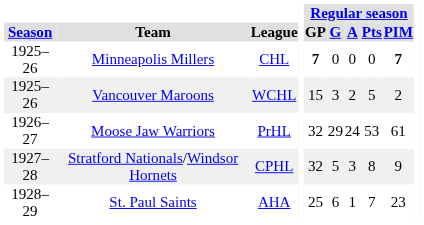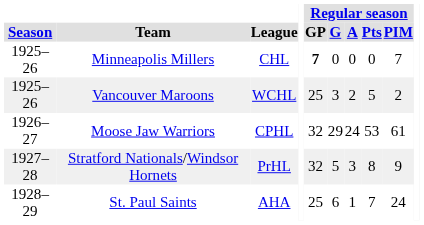 <table BORDER="0" CELLPADDING="1" CELLSPACING="0" WIDTH="50%">
 <tr ALIGN="center" bgcolor="#e0e0e0">
 <th colspan="3" bgcolor="#ffffff"> </th>
 <th rowspan="99" bgcolor="#ffffff"> </th>
 <th colspan="5"><a href='#'>Regular season</a></th>
 <th rowspan="99" bgcolor="#ffffff"> </th>
 </tr>
 <tr ALIGN="center" bgcolor="#e0e0e0">
 <th><a href='#'>Season</a></th>
 <th>Team</th>
 <th>League</th>
 <th>GP</th>
 <th><a href='#'>G</a></th>
 <th><a href='#'>A</a></th>
 <th><a href='#'>Pts</a></th>
 <th><a href='#'>PIM</a></th>
 </tr>
 <tr ALIGN="center">
 <td>1925–26</td>
 <td><a href='#'>Minneapolis Millers</a></td>
 <td><a href='#'>CHL</a></td>
 <td><strong>7</strong></td>
 <td>0</td>
 <td>0</td>
 <td>0</td>
-<td><strong>7</strong></td>
+<td>7</td>
 </tr>
 <tr ALIGN="center" bgcolor="#f0f0f0">
 <td>1925–26</td>
 <td><a href='#'>Vancouver Maroons</a></td>
 <td><a href='#'>WCHL</a></td>
-<td>15</td>
+<td>25</td>
 <td>3</td>
 <td>2</td>
 <td>5</td>
 <td>2</td>
 </tr>
 <tr ALIGN="center">
 <td>1926–27</td>
 <td><a href='#'>Moose Jaw Warriors</a></td>
-<td><a href='#'>PrHL</a></td>
+<td><a href='#'>CPHL</a></td>
 <td>32</td>
 <td>29</td>
 <td>24</td>
 <td>53</td>
 <td>61</td>
 </tr>
 <tr ALIGN="center" bgcolor="#f0f0f0">
 <td>1927–28</td>
 <td><a href='#'>Stratford Nationals</a>/<a href='#'>Windsor Hornets</a></td>
-<td><a href='#'>CPHL</a></td>
+<td><a href='#'>PrHL</a></td>
 <td>32</td>
 <td>5</td>
 <td>3</td>
 <td>8</td>
 <td>9</td>
 </tr>
 <tr ALIGN="center">
 <td>1928–29</td>
 <td><a href='#'>St. Paul Saints</a></td>
 <td><a href='#'>AHA</a></td>
 <td>25</td>
 <td>6</td>
 <td>1</td>
 <td>7</td>
-<td>23</td>
+<td>24</td>
 </tr>
 </table>
